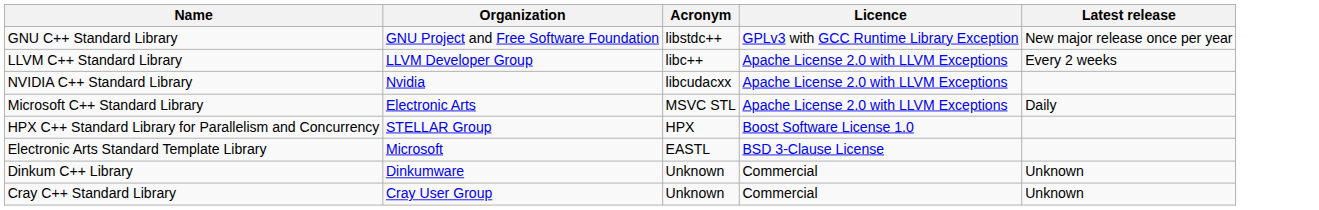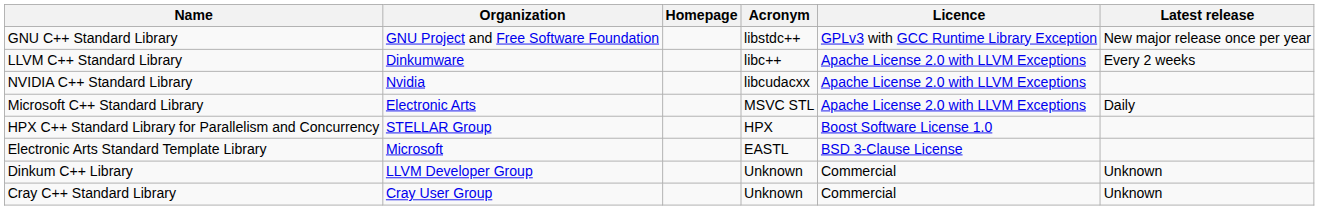 <table class="wikitable sortable">
 <tr>
 <th>Name</th>
 <th>Organization</th>
+<th>Homepage</th>
 <th>Acronym</th>
 <th>Licence</th>
 <th>Latest release</th>
 </tr>
 <tr>
 <td>GNU C++ Standard Library</td>
 <td><a href='#'>GNU Project</a> and <a href='#'>Free Software Foundation</a></td>
+<td></td>
 <td>libstdc++</td>
 <td><a href='#'>GPLv3</a> with <a href='#'>GCC Runtime Library Exception</a></td>
 <td>New major release once per year</td>
 </tr>
 <tr>
 <td>LLVM C++ Standard Library</td>
-<td><a href='#'>LLVM Developer Group</a></td>
+<td><a href='#'>Dinkumware</a></td>
+<td></td>
 <td>libc++</td>
 <td><a href='#'>Apache License 2.0 with LLVM Exceptions</a></td>
 <td>Every 2 weeks</td>
 </tr>
 <tr>
 <td>NVIDIA C++ Standard Library</td>
 <td><a href='#'>Nvidia</a></td>
+<td></td>
 <td>libcudacxx</td>
 <td><a href='#'>Apache License 2.0 with LLVM Exceptions</a></td>
 <td></td>
 </tr>
 <tr>
 <td>Microsoft C++ Standard Library</td>
 <td><a href='#'>Electronic Arts</a></td>
+<td></td>
 <td>MSVC STL</td>
 <td><a href='#'>Apache License 2.0 with LLVM Exceptions</a></td>
 <td>Daily</td>
 </tr>
 <tr>
 <td>HPX C++ Standard Library for Parallelism and Concurrency</td>
 <td><a href='#'>STELLAR Group</a></td>
+<td></td>
 <td>HPX</td>
 <td><a href='#'>Boost Software License 1.0</a></td>
 <td></td>
 </tr>
 <tr>
 <td>Electronic Arts Standard Template Library</td>
 <td><a href='#'>Microsoft</a></td>
+<td></td>
 <td>EASTL</td>
 <td><a href='#'>BSD 3-Clause License</a></td>
 <td></td>
 </tr>
 <tr>
 <td>Dinkum C++ Library</td>
-<td><a href='#'>Dinkumware</a></td>
+<td><a href='#'>LLVM Developer Group</a></td>
+<td></td>
 <td>Unknown</td>
 <td>Commercial</td>
 <td>Unknown</td>
 </tr>
 <tr>
 <td>Cray C++ Standard Library</td>
 <td><a href='#'>Cray User Group</a></td>
+<td></td>
 <td>Unknown</td>
 <td>Commercial</td>
 <td>Unknown</td>
 </tr>
 </table>
